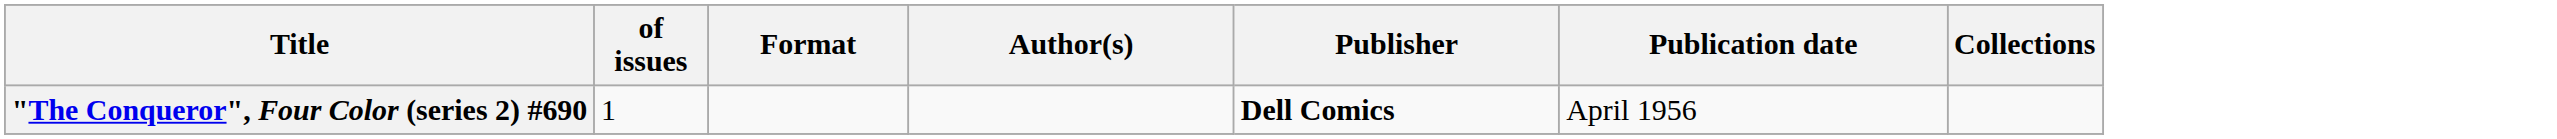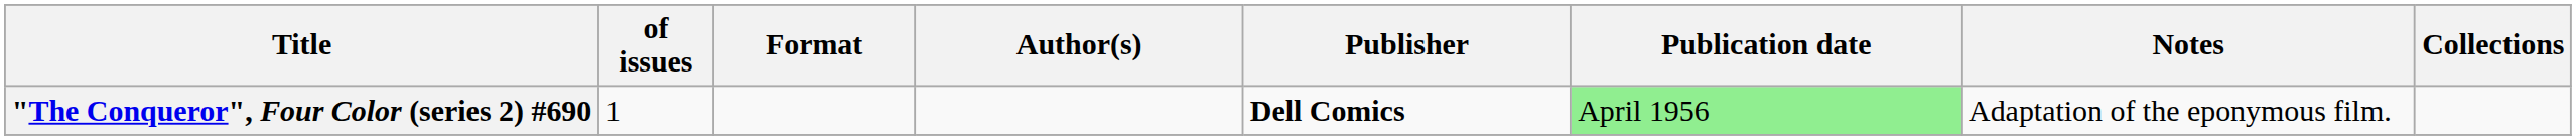 <table class="wikitable">
 <tr>
 <th>Title</th>
 <th style="width:40pt"> of issues</th>
 <th style="width:75pt">Format</th>
 <th style="width:125pt">Author(s)</th>
 <th style="width:125pt">Publisher</th>
 <th style="width:150pt">Publication date</th>
+<th style="width:175pt">Notes</th>
 <th>Collections</th>
 </tr>
 <tr>
 <th>"<a href='#'>The Conqueror</a>", <em>Four Color</em> (series 2) #690</th>
 <td>1</td>
 <td></td>
 <td></td>
 <td><strong>Dell Comics</strong></td>
-<td>April 1956</td>
+<td style="background: lightgreen;">April 1956</td>
+<td>Adaptation of the eponymous film.</td>
 <td></td>
 </tr>
 </table>
